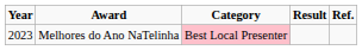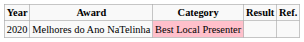 <table class="wikitable">
 <tr>
 <td align="center"><strong>Year</strong></td>
 <td align="center"><strong>Award</strong></td>
 <td align="center"><strong>Category</strong></td>
 <td align="center"><strong>Result</strong></td>
 <td align="center"><strong>Ref.</strong></td>
 </tr>
 <tr>
-<td align="center">2023</td>
+<td align="center">2020</td>
 <td align="center">Melhores do Ano NaTelinha</td>
 <td align="center" style="background: pink;">Best Local Presenter</td>
 <td></td>
 <td></td>
 </tr>
 </table>
